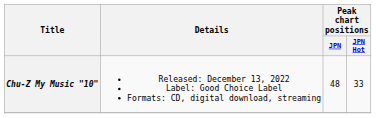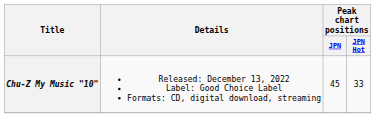 <table class="wikitable plainrowheaders" style="text-align:center;">
 <tr>
 <th scope="col" rowspan="2">Title</th>
 <th scope="col" rowspan="2">Details</th>
 <th scope="col" colspan="2">Peak chart positions</th>
 </tr>
 <tr>
 <th scope="col" style="width:2.75em;font-size:85%;"><a href='#'>JPN</a><br></th>
 <th scope="col" style="width:2.75em;font-size:85%;"><a href='#'>JPN<br>Hot</a><br></th>
 </tr>
 <tr>
 <th scope="row"><em>Chu-Z My Music "10"</em></th>
 <td><br><ul><li>Released: December 13, 2022</li><li>Label: Good Choice Label</li><li>Formats: CD, digital download, streaming</li></ul></td>
-<td>48</td>
+<td>45</td>
 <td>33</td>
 </tr>
 <tr>
 </tr>
 </table>
